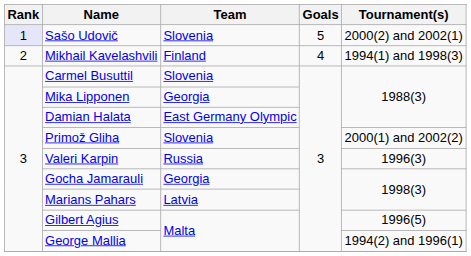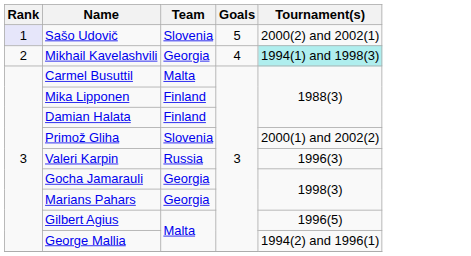 <table class="wikitable" style="text-align: center;">
 <tr>
 <th>Rank</th>
 <th>Name</th>
 <th>Team</th>
 <th>Goals</th>
 <th>Tournament(s)</th>
 </tr>
 <tr>
 <td style="background: lavender;">1</td>
 <td align="left"> <a href='#'>Sašo Udovič</a></td>
 <td align="left"><a href='#'>Slovenia</a></td>
 <td>5</td>
 <td>2000(2) and 2002(1)</td>
 </tr>
 <tr>
 <td>2</td>
 <td align="left"> <a href='#'>Mikhail Kavelashvili</a></td>
-<td align="left"><a href='#'>Finland</a></td>
+<td align="left"><a href='#'>Georgia</a></td>
 <td>4</td>
-<td>1994(1) and 1998(3)</td>
+<td style="background: paleturquoise;">1994(1) and 1998(3)</td>
 </tr>
 <tr>
 <td rowspan="9">3</td>
 <td align="left"> <a href='#'>Carmel Busuttil</a></td>
-<td align="left"><a href='#'>Slovenia</a></td>
+<td align="left"><a href='#'>Malta</a></td>
 <td rowspan="9">3</td>
 <td rowspan="3">1988(3)</td>
 </tr>
 <tr>
 <td align="left"> <a href='#'>Mika Lipponen</a></td>
-<td align="left"><a href='#'>Georgia</a></td>
+<td align="left"><a href='#'>Finland</a></td>
 </tr>
 <tr>
 <td align="left"> <a href='#'>Damian Halata</a></td>
-<td align="left"><a href='#'>East Germany Olympic</a></td>
+<td align="left"><a href='#'>Finland</a></td>
 </tr>
 <tr>
 <td align="left"> <a href='#'>Primož Gliha</a></td>
 <td align="left"><a href='#'>Slovenia</a></td>
 <td>2000(1) and 2002(2)</td>
 </tr>
 <tr>
 <td align="left"> <a href='#'>Valeri Karpin</a></td>
 <td align="left"><a href='#'>Russia</a></td>
 <td>1996(3)</td>
 </tr>
 <tr>
 <td align="left"> <a href='#'>Gocha Jamarauli</a></td>
 <td align="left"><a href='#'>Georgia</a></td>
 <td rowspan="2">1998(3)</td>
 </tr>
 <tr>
 <td align="left"> <a href='#'>Marians Pahars</a></td>
-<td align="left"><a href='#'>Latvia</a></td>
+<td align="left"><a href='#'>Georgia</a></td>
 </tr>
 <tr>
 <td align="left"> <a href='#'>Gilbert Agius</a></td>
 <td rowspan="2" align="left"><a href='#'>Malta</a></td>
 <td>1996(5)</td>
 </tr>
 <tr>
 <td align="left"> <a href='#'>George Mallia</a></td>
 <td>1994(2) and 1996(1)</td>
 </tr>
 <tr>
 </tr>
 </table>
